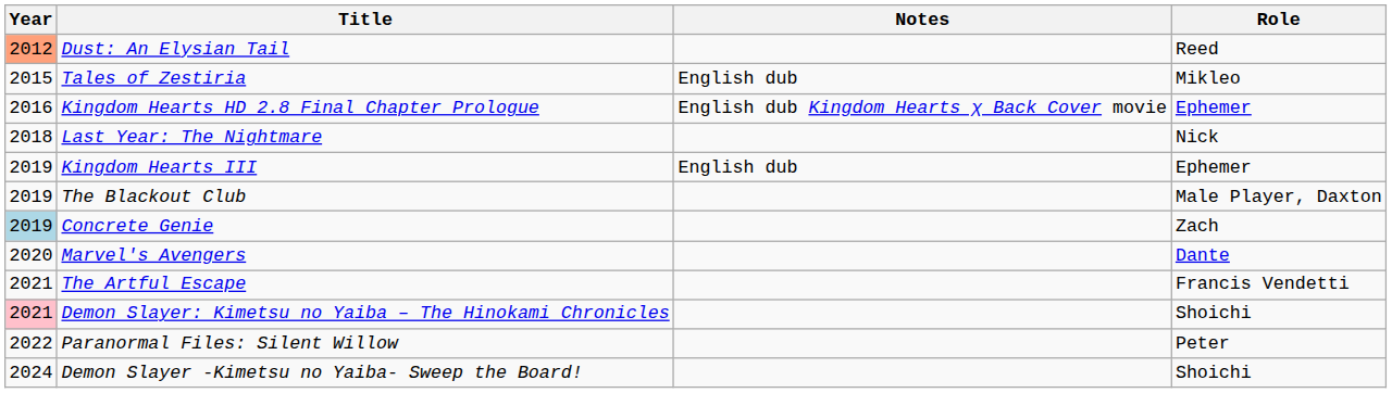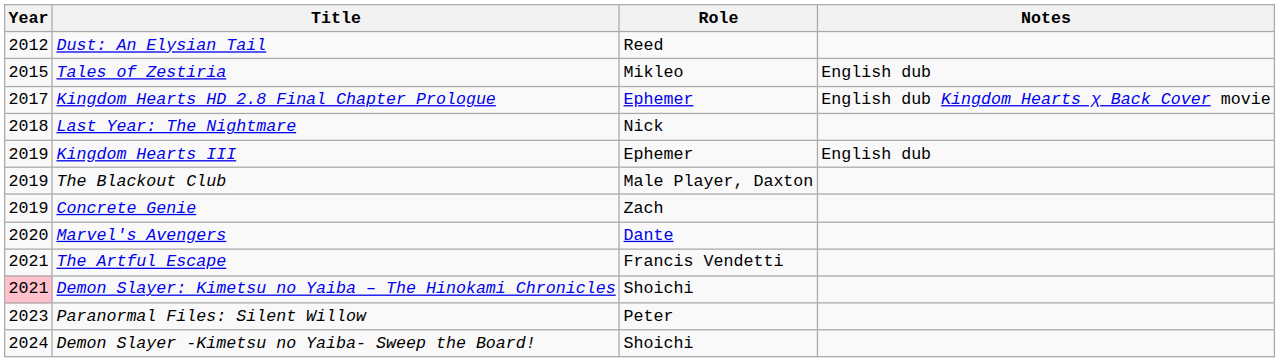 <table class="wikitable sortable">
 <tr>
 <th>Year</th>
 <th>Title</th>
+<th>Role</th>
 <th class="unsortable">Notes</th>
-<th>Role</th>
 </tr>
 <tr>
-<td style="background: lightsalmon;">2012</td>
+<td>2012</td>
 <td><em><a href='#'>Dust: An Elysian Tail</a></em></td>
+<td>Reed</td>
 <td></td>
-<td>Reed</td>
 </tr>
 <tr>
 <td>2015</td>
 <td><em><a href='#'>Tales of Zestiria</a></em></td>
+<td>Mikleo</td>
 <td>English dub</td>
-<td>Mikleo</td>
 </tr>
 <tr>
-<td>2016</td>
+<td>2017</td>
 <td><em><a href='#'>Kingdom Hearts HD 2.8 Final Chapter Prologue</a></em></td>
+<td><a href='#'>Ephemer</a></td>
 <td>English dub <em><a href='#'>Kingdom Hearts χ Back Cover</a></em> movie</td>
-<td><a href='#'>Ephemer</a></td>
 </tr>
 <tr>
 <td>2018</td>
 <td><em><a href='#'>Last Year: The Nightmare</a></em></td>
+<td>Nick</td>
 <td></td>
-<td>Nick</td>
 </tr>
 <tr>
 <td>2019</td>
 <td><em><a href='#'>Kingdom Hearts III</a></em></td>
+<td>Ephemer</td>
 <td>English dub</td>
-<td>Ephemer</td>
 </tr>
 <tr>
 <td>2019</td>
 <td><em>The Blackout Club</em></td>
+<td>Male Player, Daxton</td>
 <td></td>
-<td>Male Player, Daxton</td>
 </tr>
 <tr>
-<td style="background: lightblue;">2019</td>
+<td>2019</td>
 <td><em><a href='#'>Concrete Genie</a></em></td>
+<td>Zach</td>
 <td></td>
-<td>Zach</td>
 </tr>
 <tr>
 <td>2020</td>
 <td><em><a href='#'>Marvel's Avengers</a></em></td>
+<td><a href='#'>Dante</a></td>
 <td></td>
-<td><a href='#'>Dante</a></td>
 </tr>
 <tr>
 <td>2021</td>
 <td><em><a href='#'>The Artful Escape</a></em></td>
+<td>Francis Vendetti</td>
 <td></td>
-<td>Francis Vendetti</td>
 </tr>
 <tr>
 <td style="background: pink;">2021</td>
 <td><em><a href='#'>Demon Slayer: Kimetsu no Yaiba – The Hinokami Chronicles</a></em></td>
+<td>Shoichi</td>
 <td></td>
-<td>Shoichi</td>
 </tr>
 <tr>
-<td>2022</td>
+<td>2023</td>
 <td><em>Paranormal Files: Silent Willow</em></td>
+<td>Peter</td>
 <td></td>
-<td>Peter</td>
 </tr>
 <tr>
 <td>2024</td>
 <td><em>Demon Slayer -Kimetsu no Yaiba- Sweep the Board!</em></td>
+<td>Shoichi</td>
 <td></td>
-<td>Shoichi</td>
 </tr>
 </table>
